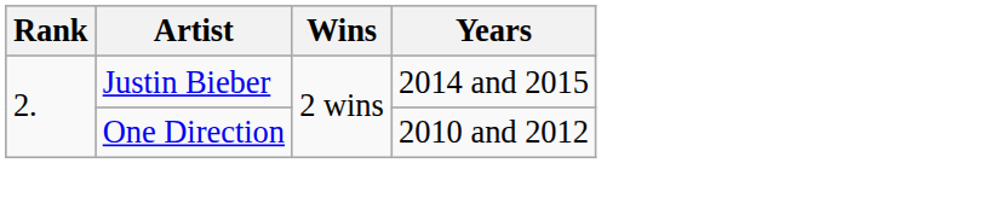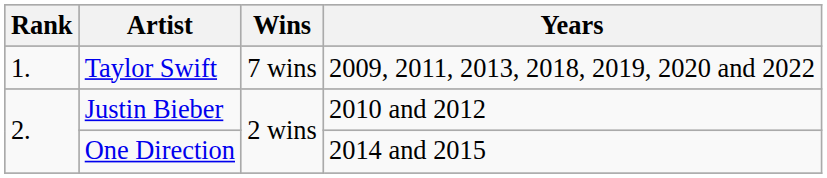 <table class="wikitable">
 <tr>
 <th>Rank</th>
 <th>Artist</th>
 <th>Wins</th>
 <th>Years</th>
 </tr>
 <tr>
+<td>1.</td>
+<td><a href='#'>Taylor Swift</a></td>
+<td>7 wins</td>
+<td>2009, 2011, 2013, 2018, 2019, 2020 and 2022</td>
+</tr>
+<tr>
 <td rowspan=2>2.</td>
 <td><a href='#'>Justin Bieber</a></td>
 <td rowspan=2>2 wins</td>
-<td>2014 and 2015</td>
+<td>2010 and 2012</td>
 </tr>
 <tr>
 <td><a href='#'>One Direction</a></td>
-<td>2010 and 2012</td>
+<td>2014 and 2015</td>
 </tr>
 </table>
